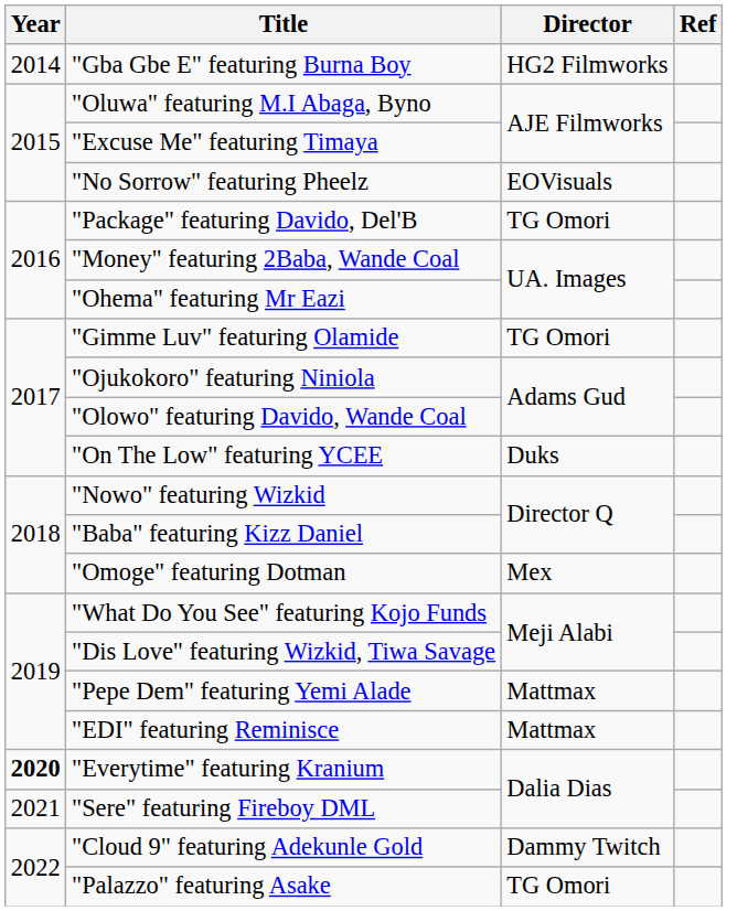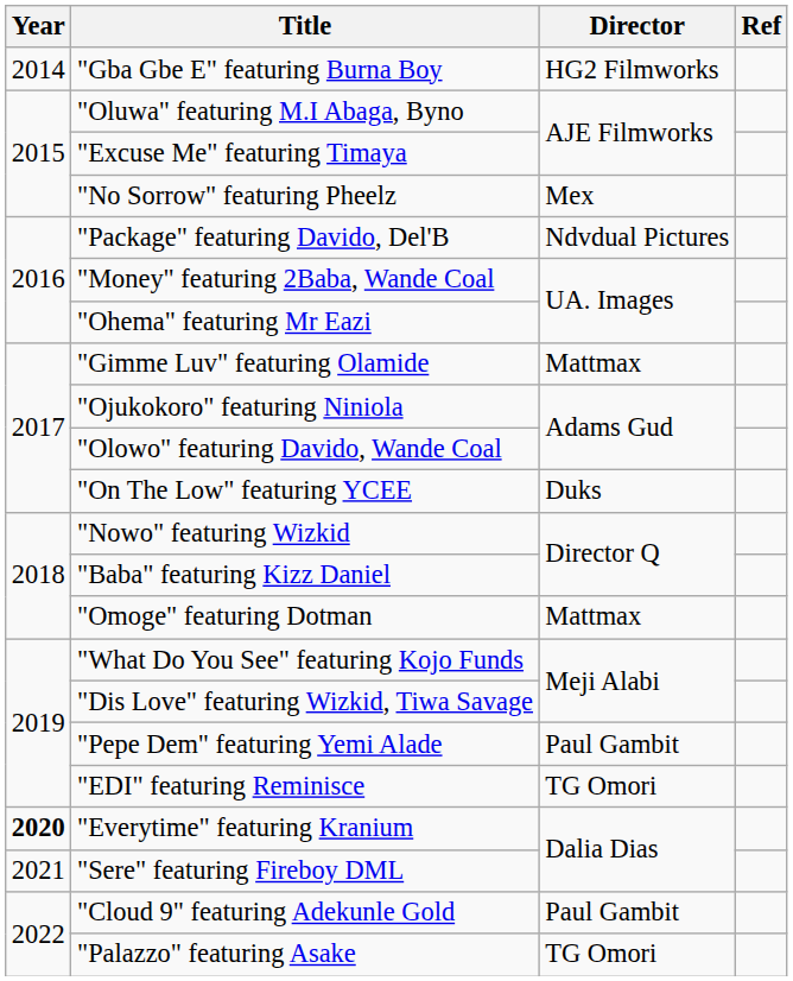 <table class="wikitable">
 <tr>
 <th>Year</th>
 <th>Title</th>
 <th>Director</th>
 <th>Ref</th>
 </tr>
 <tr>
 <td>2014</td>
 <td>"Gba Gbe E" featuring <a href='#'>Burna Boy</a></td>
 <td>HG2 Filmworks</td>
 <td></td>
 </tr>
 <tr>
 <td rowspan="3">2015</td>
 <td>"Oluwa" featuring <a href='#'>M.I Abaga</a>, Byno</td>
 <td rowspan="2">AJE Filmworks</td>
 <td></td>
 </tr>
 <tr>
 <td>"Excuse Me" featuring <a href='#'>Timaya</a></td>
 <td></td>
 </tr>
 <tr>
 <td>"No Sorrow" featuring Pheelz</td>
-<td>EOVisuals</td>
+<td>Mex</td>
 <td></td>
 </tr>
 <tr>
 <td rowspan="3">2016</td>
 <td>"Package" featuring <a href='#'>Davido</a>, Del'B</td>
-<td>TG Omori</td>
+<td>Ndvdual Pictures</td>
 <td></td>
 </tr>
 <tr>
 <td>"Money" featuring <a href='#'>2Baba</a>, <a href='#'>Wande Coal</a></td>
 <td rowspan="2">UA. Images</td>
 <td></td>
 </tr>
 <tr>
 <td>"Ohema" featuring <a href='#'>Mr Eazi</a></td>
 <td></td>
 </tr>
 <tr>
 <td rowspan="4">2017</td>
 <td>"Gimme Luv" featuring <a href='#'>Olamide</a></td>
-<td>TG Omori</td>
+<td>Mattmax</td>
 <td></td>
 </tr>
 <tr>
 <td>"Ojukokoro" featuring <a href='#'>Niniola</a></td>
 <td rowspan="2">Adams Gud</td>
 <td></td>
 </tr>
 <tr>
 <td>"Olowo" featuring <a href='#'>Davido</a>, <a href='#'>Wande Coal</a></td>
 <td></td>
 </tr>
 <tr>
 <td>"On The Low" featuring <a href='#'>YCEE</a></td>
 <td>Duks</td>
 <td></td>
 </tr>
 <tr>
 <td rowspan="3">2018</td>
 <td>"Nowo" featuring <a href='#'>Wizkid</a></td>
 <td rowspan="2">Director Q</td>
 <td></td>
 </tr>
 <tr>
 <td>"Baba" featuring <a href='#'>Kizz Daniel</a></td>
 <td></td>
 </tr>
 <tr>
 <td>"Omoge" featuring Dotman</td>
-<td>Mex</td>
+<td>Mattmax</td>
 <td></td>
 </tr>
 <tr>
 <td rowspan="4">2019</td>
 <td>"What Do You See" featuring <a href='#'>Kojo Funds</a></td>
 <td rowspan="2">Meji Alabi</td>
 <td></td>
 </tr>
 <tr>
 <td>"Dis Love" featuring <a href='#'>Wizkid</a>, <a href='#'>Tiwa Savage</a></td>
 <td></td>
 </tr>
 <tr>
 <td>"Pepe Dem" featuring <a href='#'>Yemi Alade</a></td>
-<td>Mattmax</td>
+<td>Paul Gambit</td>
 <td></td>
 </tr>
 <tr>
 <td>"EDI" featuring <a href='#'>Reminisce</a></td>
-<td>Mattmax</td>
+<td>TG Omori</td>
 <td></td>
 </tr>
 <tr>
 <td><strong>2020</strong></td>
 <td>"Everytime" featuring <a href='#'>Kranium</a></td>
 <td rowspan="2">Dalia Dias</td>
 <td></td>
 </tr>
 <tr>
 <td rowspan="1">2021</td>
 <td>"Sere" featuring <a href='#'>Fireboy DML</a></td>
 <td></td>
 </tr>
 <tr>
 <td rowspan="2">2022</td>
 <td>"Cloud 9" featuring  <a href='#'>Adekunle Gold</a></td>
-<td>Dammy Twitch</td>
+<td>Paul Gambit</td>
 <td></td>
 </tr>
 <tr>
 <td>"Palazzo" featuring <a href='#'>Asake</a></td>
 <td>TG Omori</td>
 <td></td>
 </tr>
 </table>
